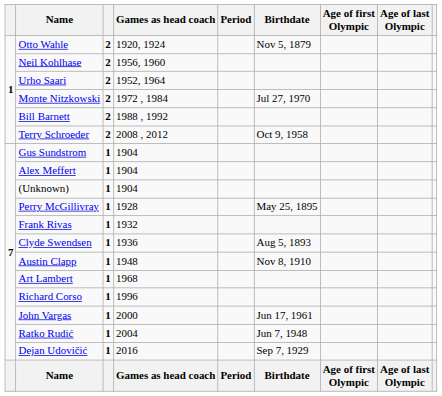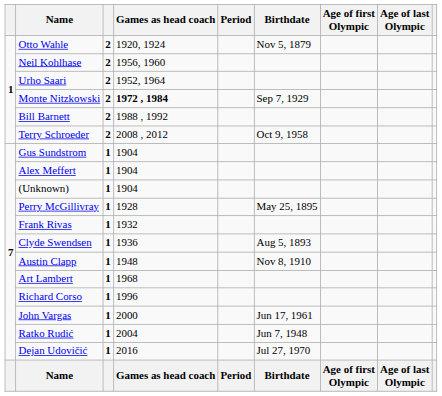 <table class="wikitable sortable" style="text-align: left; font-size: 90%; margin-left: 1em;">
 <tr>
 <th></th>
 <th>Name</th>
 <th></th>
 <th>Games as head coach</th>
 <th>Period</th>
 <th>Birthdate</th>
 <th>Age of first<br>Olympic </th>
 <th>Age of last<br>Olympic </th>
 <th></th>
 </tr>
 <tr>
 <td rowspan="6" style="text-align: center;"><strong>1</strong></td>
 <td data-sort-value="Wahle, Otto"><a href='#'>Otto Wahle</a></td>
 <td style="text-align: center;"><strong>2</strong></td>
 <td>1920, 1924 </td>
 <td></td>
 <td>Nov 5, 1879</td>
 <td></td>
 <td></td>
 <td></td>
 </tr>
 <tr>
 <td data-sort-value="Kohlhase, Neil"><a href='#'>Neil Kohlhase</a></td>
 <td style="text-align: center;"><strong>2</strong></td>
 <td>1956, 1960</td>
 <td></td>
 <td></td>
 <td></td>
 <td></td>
 <td></td>
 </tr>
 <tr>
 <td data-sort-value="Saari, Urho"><a href='#'>Urho Saari</a></td>
 <td style="text-align: center;"><strong>2</strong></td>
 <td>1952, 1964</td>
 <td></td>
 <td></td>
 <td></td>
 <td></td>
 <td></td>
 </tr>
 <tr>
 <td data-sort-value="Nitzkowski, Monte"><a href='#'>Monte Nitzkowski</a></td>
 <td style="text-align: center;"><strong>2</strong></td>
-<td>1972 , 1984 </td>
+<td><strong>1972 , 1984 </strong></td>
 <td></td>
-<td>Jul 27, 1970</td>
+<td>Sep 7, 1929</td>
 <td></td>
 <td></td>
 <td></td>
 </tr>
 <tr>
 <td data-sort-value="Barnett, Bill"><a href='#'>Bill Barnett</a></td>
 <td style="text-align: center;"><strong>2</strong></td>
 <td>1988 , 1992</td>
 <td></td>
 <td></td>
 <td></td>
 <td></td>
 <td></td>
 </tr>
 <tr>
 <td data-sort-value="Schroeder, Terry"><a href='#'>Terry Schroeder</a></td>
 <td style="text-align: center;"><strong>2</strong></td>
 <td>2008 , 2012</td>
 <td></td>
 <td>Oct 9, 1958</td>
 <td></td>
 <td></td>
 <td></td>
 </tr>
 <tr>
 <td rowspan="12" style="text-align: center;"><strong>7</strong></td>
 <td data-sort-value="Sundstrom, Gus"><a href='#'>Gus Sundstrom</a></td>
 <td style="text-align: center;"><strong>1</strong></td>
 <td>1904 </td>
 <td></td>
 <td></td>
 <td></td>
 <td></td>
 <td></td>
 </tr>
 <tr>
 <td data-sort-value="Meffert, Alex"><a href='#'>Alex Meffert</a></td>
 <td style="text-align: center;"><strong>1</strong></td>
 <td>1904 </td>
 <td></td>
 <td></td>
 <td></td>
 <td></td>
 <td></td>
 </tr>
 <tr>
 <td>(Unknown)</td>
 <td style="text-align: center;"><strong>1</strong></td>
 <td>1904 </td>
 <td></td>
 <td></td>
 <td></td>
 <td></td>
 <td></td>
 </tr>
 <tr>
 <td data-sort-value="McGillivray, Perry"><a href='#'>Perry McGillivray</a></td>
 <td style="text-align: center;"><strong>1</strong></td>
 <td>1928</td>
 <td></td>
 <td>May 25, 1895</td>
 <td></td>
 <td></td>
 <td></td>
 </tr>
 <tr>
 <td data-sort-value="Rivas, Frank"><a href='#'>Frank Rivas</a></td>
 <td style="text-align: center;"><strong>1</strong></td>
 <td>1932 </td>
 <td></td>
 <td></td>
 <td></td>
 <td></td>
 <td></td>
 </tr>
 <tr>
 <td data-sort-value="Swendsen, Clyde"><a href='#'>Clyde Swendsen</a></td>
 <td style="text-align: center;"><strong>1</strong></td>
 <td>1936</td>
 <td></td>
 <td>Aug 5, 1893</td>
 <td></td>
 <td></td>
 <td></td>
 </tr>
 <tr>
 <td data-sort-value="Clapp, Austin"><a href='#'>Austin Clapp</a></td>
 <td style="text-align: center;"><strong>1</strong></td>
 <td>1948</td>
 <td></td>
 <td>Nov 8, 1910</td>
 <td></td>
 <td></td>
 <td></td>
 </tr>
 <tr>
 <td data-sort-value="Lambert, Art"><a href='#'>Art Lambert</a></td>
 <td style="text-align: center;"><strong>1</strong></td>
 <td>1968</td>
 <td></td>
 <td></td>
 <td></td>
 <td></td>
 <td></td>
 </tr>
 <tr>
 <td data-sort-value="Corso, Richard"><a href='#'>Richard Corso</a></td>
 <td style="text-align: center;"><strong>1</strong></td>
 <td>1996</td>
 <td></td>
 <td></td>
 <td></td>
 <td></td>
 <td></td>
 </tr>
 <tr>
 <td data-sort-value="Vargas, John"><a href='#'>John Vargas</a></td>
 <td style="text-align: center;"><strong>1</strong></td>
 <td>2000</td>
 <td></td>
 <td>Jun 17, 1961</td>
 <td></td>
 <td></td>
 <td></td>
 </tr>
 <tr>
 <td data-sort-value="Rudić, Ratko"><a href='#'>Ratko Rudić</a></td>
 <td style="text-align: center;"><strong>1</strong></td>
 <td>2004</td>
 <td></td>
 <td>Jun 7, 1948</td>
 <td></td>
 <td></td>
 <td></td>
 </tr>
 <tr>
 <td data-sort-value="Udovičić, Dejan"><a href='#'>Dejan Udovičić</a></td>
 <td style="text-align: center;"><strong>1</strong></td>
 <td>2016</td>
 <td></td>
-<td>Sep 7, 1929</td>
+<td>Jul 27, 1970</td>
 <td></td>
 <td></td>
 <td></td>
 </tr>
 <tr>
 <th></th>
 <th>Name</th>
 <th></th>
 <th>Games as head coach</th>
 <th>Period</th>
 <th>Birthdate</th>
 <th>Age of first<br>Olympic </th>
 <th>Age of last<br>Olympic </th>
 <th></th>
 </tr>
 </table>
